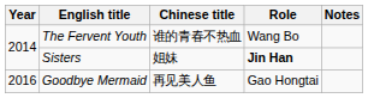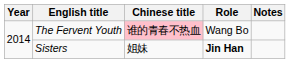 <table class="wikitable">
 <tr>
 <th>Year</th>
 <th>English title</th>
 <th>Chinese title</th>
 <th>Role</th>
 <th>Notes</th>
 </tr>
 <tr>
 <td rowspan=2>2014</td>
 <td><em>The Fervent Youth</em></td>
-<td>谁的青春不热血</td>
+<td style="background: pink;">谁的青春不热血</td>
 <td>Wang Bo</td>
 <td></td>
 </tr>
 <tr>
 <td><em>Sisters</em></td>
 <td>姐妹</td>
 <td><strong>Jin Han</strong></td>
 <td></td>
 </tr>
-<tr>
-<td>2016</td>
-<td><em>Goodbye Mermaid</em></td>
-<td>再见美人鱼</td>
-<td>Gao Hongtai</td>
-<td></td>
-</tr>
 </table>
